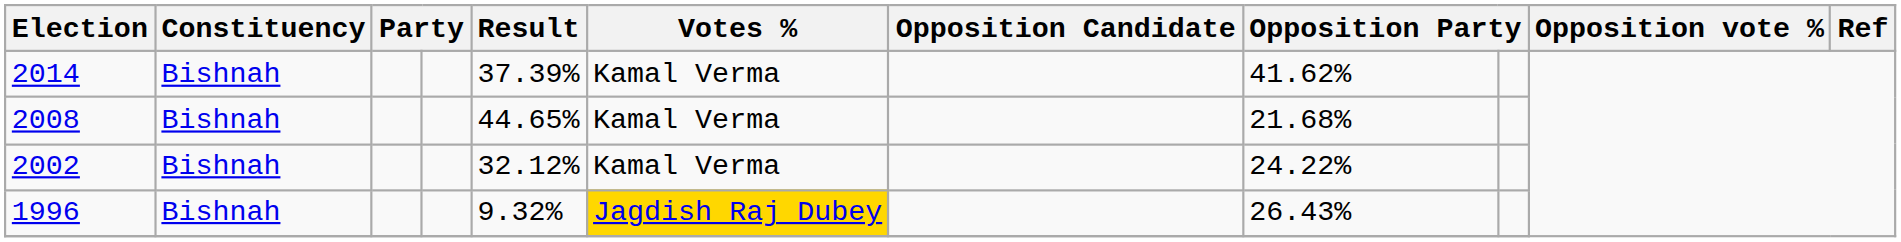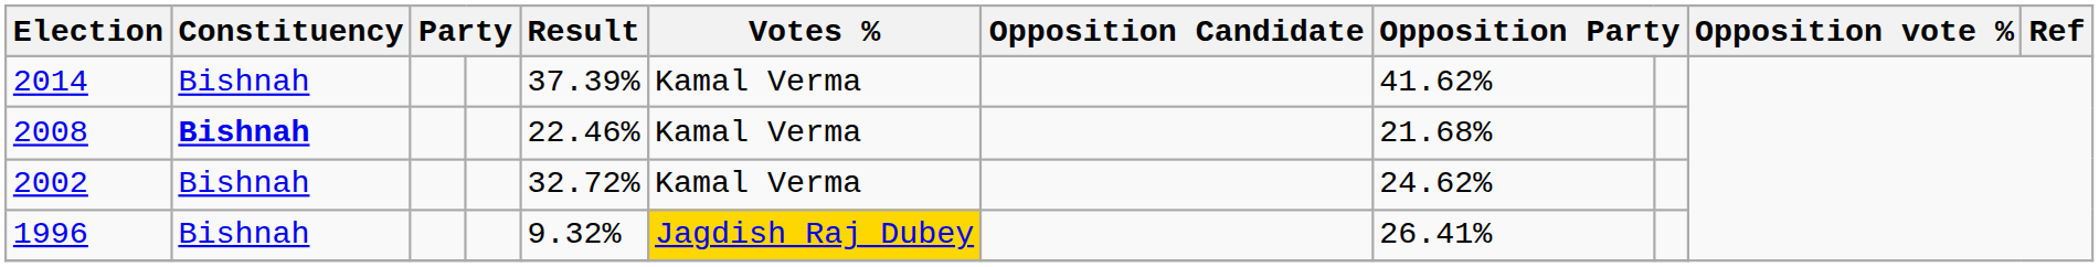 <table class="wikitable sortable">
 <tr>
 <th>Election</th>
 <th>Constituency</th>
 <th colspan="2">Party</th>
 <th>Result</th>
 <th>Votes %</th>
 <th>Opposition Candidate</th>
 <th colspan="2">Opposition Party</th>
 <th>Opposition vote %</th>
 <th>Ref</th>
 </tr>
 <tr>
 <td><a href='#'>2014</a></td>
 <td><a href='#'>Bishnah</a></td>
 <td></td>
 <td></td>
 <td>37.39%</td>
 <td>Kamal Verma</td>
 <td></td>
 <td>41.62%</td>
 <td></td>
 </tr>
 <tr>
 <td><a href='#'>2008</a></td>
-<td><a href='#'>Bishnah</a></td>
+<td><strong><a href='#'>Bishnah</a></strong></td>
 <td></td>
 <td></td>
-<td>44.65%</td>
+<td>22.46%</td>
 <td>Kamal Verma</td>
 <td></td>
 <td>21.68%</td>
 <td></td>
 </tr>
 <tr>
 <td><a href='#'>2002</a></td>
 <td><a href='#'>Bishnah</a></td>
 <td></td>
 <td></td>
-<td>32.12%</td>
+<td>32.72%</td>
 <td>Kamal Verma</td>
 <td></td>
-<td>24.22%</td>
+<td>24.62%</td>
 <td></td>
 </tr>
 <tr>
 <td><a href='#'>1996</a></td>
 <td><a href='#'>Bishnah</a></td>
 <td></td>
 <td></td>
 <td>9.32%</td>
 <td style="background: gold;"><a href='#'>Jagdish Raj Dubey</a></td>
 <td></td>
-<td>26.43%</td>
+<td>26.41%</td>
 <td></td>
 </tr>
 <tr>
 </tr>
 </table>
